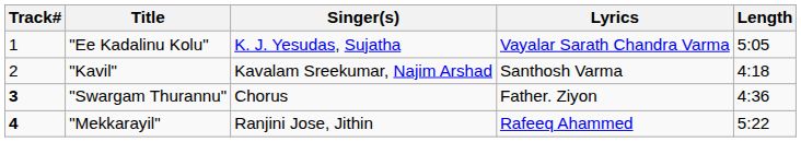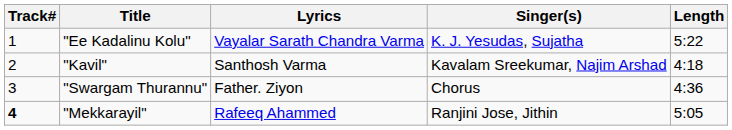 <table class="wikitable">
 <tr>
 <th>Track#</th>
 <th>Title</th>
+<th>Lyrics</th>
 <th>Singer(s)</th>
-<th>Lyrics</th>
 <th>Length</th>
 </tr>
 <tr>
 <td>1</td>
 <td>"Ee Kadalinu Kolu"</td>
+<td><a href='#'>Vayalar Sarath Chandra Varma</a></td>
 <td><a href='#'>K. J. Yesudas</a>, <a href='#'>Sujatha</a></td>
-<td><a href='#'>Vayalar Sarath Chandra Varma</a></td>
-<td>5:05</td>
+<td>5:22</td>
 </tr>
 <tr>
 <td>2</td>
 <td>"Kavil"</td>
+<td>Santhosh Varma</td>
 <td>Kavalam Sreekumar, <a href='#'>Najim Arshad</a></td>
-<td>Santhosh Varma</td>
 <td>4:18</td>
 </tr>
 <tr>
-<td><strong>3</strong></td>
+<td>3</td>
 <td>"Swargam Thurannu"</td>
+<td>Father. Ziyon</td>
 <td>Chorus</td>
-<td>Father. Ziyon</td>
 <td>4:36</td>
 </tr>
 <tr>
 <td><strong>4</strong></td>
 <td>"Mekkarayil"</td>
+<td><a href='#'>Rafeeq Ahammed</a></td>
 <td>Ranjini Jose, Jithin</td>
-<td><a href='#'>Rafeeq Ahammed</a></td>
-<td>5:22</td>
+<td>5:05</td>
 </tr>
 </table>
